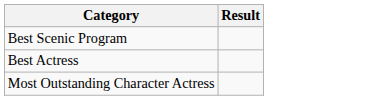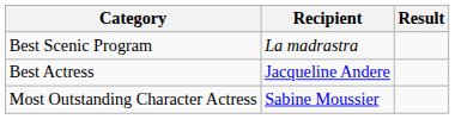 <table class="wikitable">
 <tr>
 <th>Category</th>
+<th>Recipient</th>
 <th>Result</th>
 </tr>
 <tr>
 <td>Best Scenic Program</td>
+<td><em>La madrastra</em></td>
 <td></td>
 </tr>
 <tr>
 <td>Best Actress</td>
+<td><a href='#'>Jacqueline Andere</a></td>
 <td></td>
 </tr>
 <tr>
 <td>Most Outstanding Character Actress</td>
+<td><a href='#'>Sabine Moussier</a></td>
 <td></td>
 </tr>
 </table>
